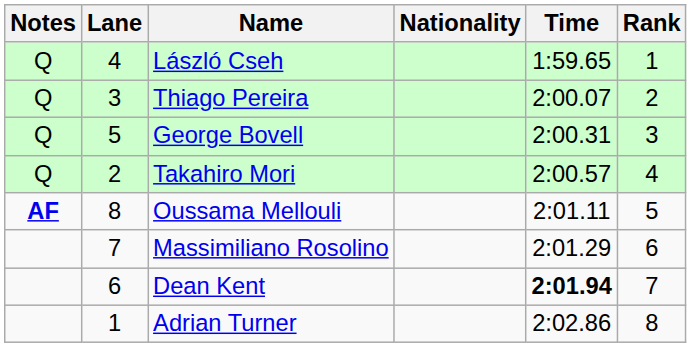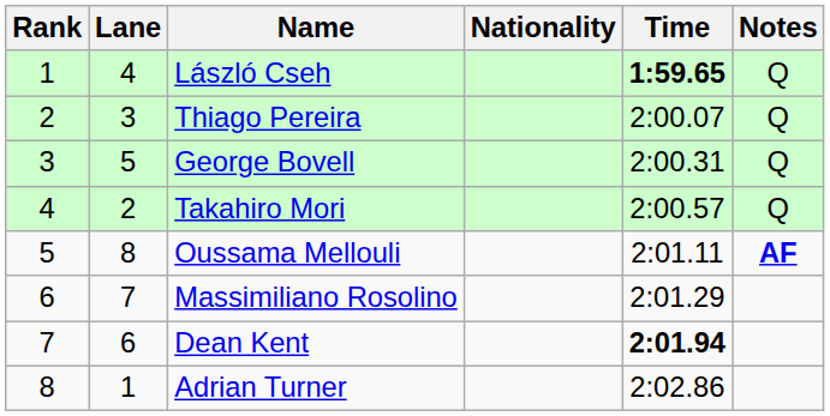 <table class="wikitable sortable" style="text-align:center">
 <tr>
-<th>Notes</th>
+<th>Rank</th>
 <th>Lane</th>
 <th>Name</th>
 <th>Nationality</th>
 <th>Time</th>
-<th>Rank</th>
+<th>Notes</th>
 </tr>
 <tr bgcolor=#ccffcc>
-<td>Q</td>
+<td>1</td>
 <td>4</td>
 <td align=left><a href='#'>László Cseh</a></td>
 <td align=left></td>
-<td>1:59.65</td>
-<td>1</td>
+<td><strong>1:59.65</strong></td>
+<td>Q</td>
 </tr>
 <tr bgcolor=#ccffcc>
-<td>Q</td>
+<td>2</td>
 <td>3</td>
 <td align=left><a href='#'>Thiago Pereira</a></td>
 <td align=left></td>
 <td>2:00.07</td>
-<td>2</td>
+<td>Q</td>
 </tr>
 <tr bgcolor=#ccffcc>
-<td>Q</td>
+<td>3</td>
 <td>5</td>
 <td align=left><a href='#'>George Bovell</a></td>
 <td align=left></td>
 <td>2:00.31</td>
-<td>3</td>
+<td>Q</td>
 </tr>
 <tr bgcolor=#ccffcc>
-<td>Q</td>
+<td>4</td>
 <td>2</td>
 <td align=left><a href='#'>Takahiro Mori</a></td>
 <td align=left></td>
 <td>2:00.57</td>
-<td>4</td>
+<td>Q</td>
 </tr>
 <tr>
-<td><strong><a href='#'>AF</a></strong></td>
+<td>5</td>
 <td>8</td>
 <td align=left><a href='#'>Oussama Mellouli</a></td>
 <td align=left></td>
 <td>2:01.11</td>
-<td>5</td>
+<td><strong><a href='#'>AF</a></strong></td>
 </tr>
 <tr>
-<td></td>
+<td>6</td>
 <td>7</td>
 <td align=left><a href='#'>Massimiliano Rosolino</a></td>
 <td align=left></td>
 <td>2:01.29</td>
-<td>6</td>
+<td></td>
 </tr>
 <tr>
-<td></td>
+<td>7</td>
 <td>6</td>
 <td align=left><a href='#'>Dean Kent</a></td>
 <td align=left></td>
 <td><strong>2:01.94</strong></td>
-<td>7</td>
+<td></td>
 </tr>
 <tr>
-<td></td>
+<td>8</td>
 <td>1</td>
 <td align=left><a href='#'>Adrian Turner</a></td>
 <td align=left></td>
 <td>2:02.86</td>
-<td>8</td>
+<td></td>
 </tr>
 </table>
